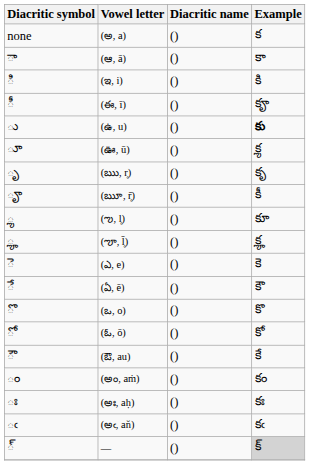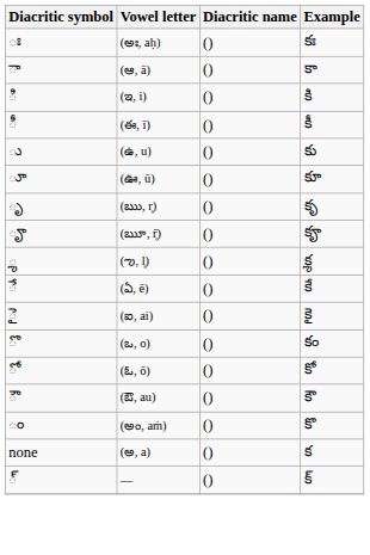 <table class="wikitable">
 <tr>
 <th>Diacritic symbol</th>
 <th>Vowel letter</th>
 <th>Diacritic name</th>
 <th>Example</th>
 </tr>
 <tr>
-<td>none</td>
-<td><small>(అ, a)</small></td>
+<td>ః</td>
+<td><small>(అః, aḥ)</small></td>
 <td> ()</td>
-<td>క</td>
+<td>కః</td>
 </tr>
 <tr>
 <td>ా</td>
 <td><small>(ఆ, ā)</small></td>
 <td> ()</td>
 <td>కా</td>
 </tr>
 <tr>
 <td>ి</td>
 <td><small>(ఇ, i)</small></td>
 <td> ()</td>
 <td>కి</td>
 </tr>
 <tr>
 <td>ీ</td>
 <td><small>(ఈ, ī)</small></td>
 <td>  ()</td>
-<td>కౄ</td>
+<td>కీ</td>
 </tr>
 <tr>
 <td>ు</td>
 <td><small>(ఉ, u)</small></td>
 <td>  ()</td>
-<td><strong>కు</strong></td>
+<td>కు</td>
 </tr>
 <tr>
 <td>ూ</td>
 <td><small>(ఊ, ū)</small></td>
 <td>  ()</td>
-<td>కౢ</td>
+<td>కూ</td>
 </tr>
 <tr>
 <td>ృ</td>
 <td><small>(ఋ, r̥)</small></td>
 <td> ()</td>
 <td>కృ</td>
 </tr>
 <tr>
 <td>ౄ</td>
 <td><small>(ౠ, r̥̄)</small></td>
 <td> ()</td>
-<td>కీ</td>
+<td>కౄ</td>
 </tr>
 <tr>
 <td>ౢ</td>
 <td><small>(ఌ, l̥)</small></td>
 <td> ()</td>
-<td>కూ</td>
-</tr>
-<tr>
-<td>ౣ</td>
-<td><small>(ౡ, l̥̄)</small></td>
-<td>  ()</td>
-<td>కౣ</td>
-</tr>
-<tr>
-<td>ె</td>
-<td><small>(ఎ, e)</small></td>
-<td> ()</td>
-<td>కె</td>
+<td>కౢ</td>
 </tr>
 <tr>
 <td>ే</td>
 <td><small>(ఏ, ē)</small></td>
 <td> ()</td>
-<td>కౌ</td>
+<td>కే</td>
+</tr>
+<tr>
+<td>ై</td>
+<td><small>(ఐ, ai)</small></td>
+<td> ()</td>
+<td>కై</td>
 </tr>
 <tr>
 <td>ొ</td>
 <td><small>(ఒ, o)</small></td>
 <td> ()</td>
-<td>కొ</td>
+<td>కం</td>
 </tr>
 <tr>
 <td>ో</td>
 <td><small>(ఓ, ō)</small></td>
 <td> ()</td>
 <td>కో</td>
 </tr>
 <tr>
 <td>ౌ</td>
 <td><small>(ఔ, au)</small></td>
 <td> ()</td>
-<td>కే</td>
+<td>కౌ</td>
 </tr>
 <tr>
 <td>ం</td>
 <td><small>(అం, aṁ)</small></td>
 <td> ()</td>
-<td>కం</td>
+<td>కొ</td>
 </tr>
 <tr>
-<td>ః</td>
-<td><small>(అః, aḥ)</small></td>
+<td>none</td>
+<td><small>(అ, a)</small></td>
 <td> ()</td>
-<td>కః</td>
-</tr>
-<tr>
-<td>ఁ</td>
-<td><small>(అఁ, an̆)</small></td>
-<td> ()</td>
-<td>కఁ</td>
+<td>క</td>
 </tr>
 <tr>
 <td>్</td>
 <td><small>—</small></td>
 <td> ()</td>
-<td style="background: lightgrey;">క్</td>
+<td>క్</td>
 </tr>
 <tr>
 </tr>
 </table>
